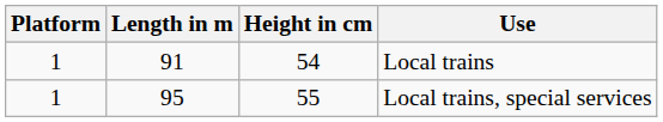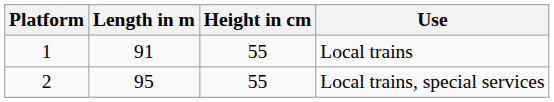 <table class="wikitable">
 <tr>
 <th>Platform</th>
 <th>Length in m</th>
 <th>Height in cm</th>
 <th>Use</th>
 </tr>
 <tr>
 <td align="center">1</td>
 <td align="center">91</td>
-<td align="center">54</td>
+<td align="center">55</td>
 <td>Local trains</td>
 </tr>
 <tr>
-<td align="center">1</td>
+<td align="center">2</td>
 <td align="center">95</td>
 <td align="center">55</td>
 <td>Local trains, special services</td>
 </tr>
 </table>
